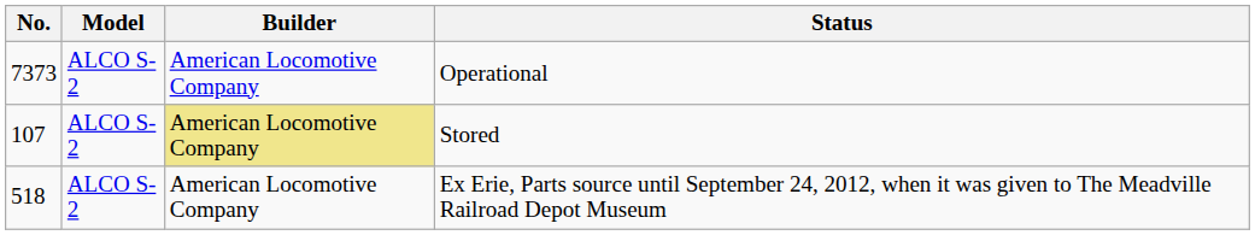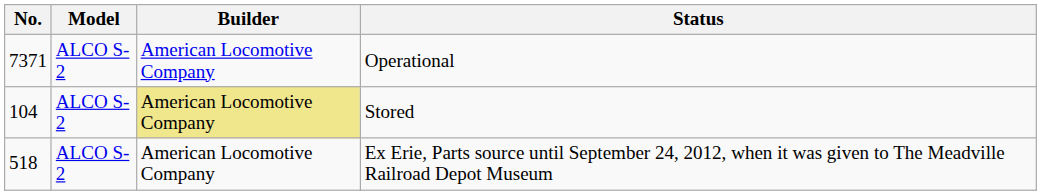 <table class="wikitable">
 <tr>
 <th>No.</th>
 <th>Model</th>
 <th>Builder</th>
 <th>Status</th>
 </tr>
 <tr>
-<td>7373</td>
+<td>7371</td>
 <td><a href='#'>ALCO S-2</a></td>
 <td><a href='#'>American Locomotive Company</a></td>
 <td>Operational</td>
 </tr>
 <tr>
-<td>107</td>
+<td>104</td>
 <td><a href='#'>ALCO S-2</a></td>
 <td style="background: khaki;">American Locomotive Company</td>
 <td>Stored</td>
 </tr>
 <tr>
 <td>518</td>
 <td><a href='#'>ALCO S-2</a></td>
 <td>American Locomotive Company</td>
 <td>Ex Erie, Parts source until September 24, 2012, when it was given to The Meadville Railroad Depot Museum</td>
 </tr>
 </table>
